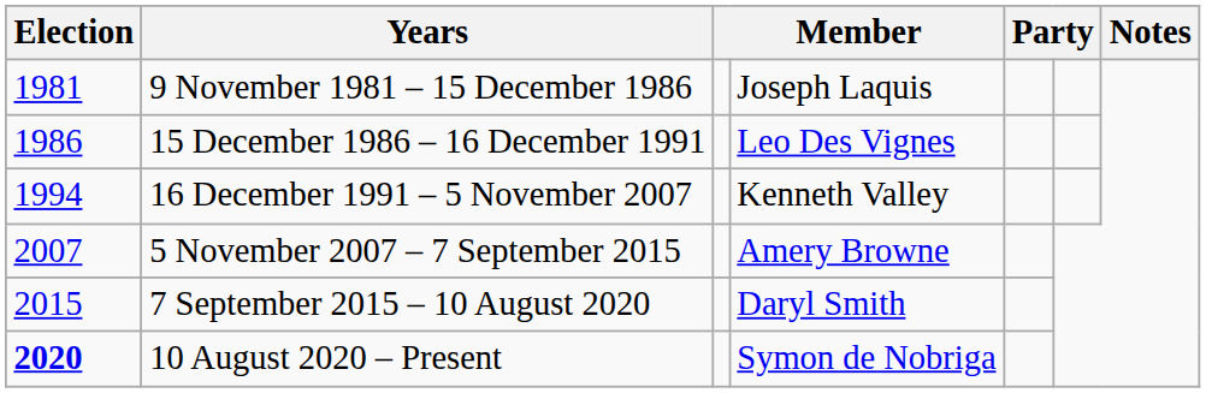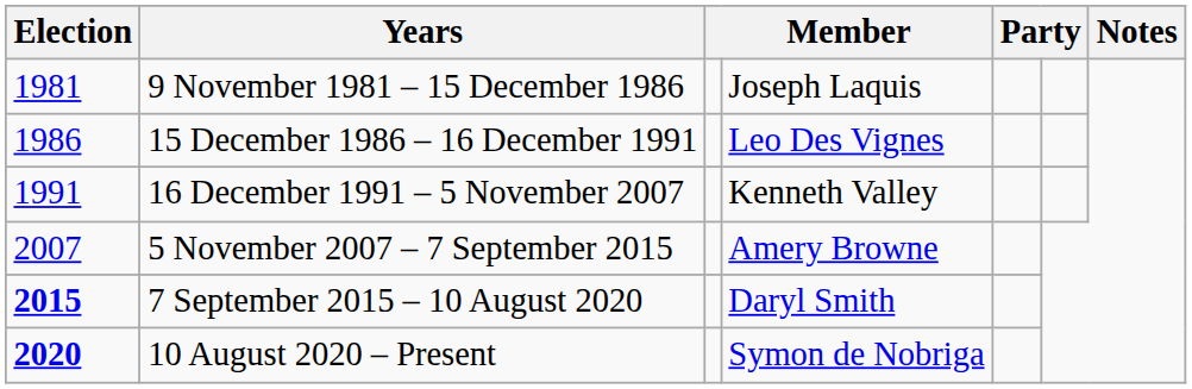 <table class="wikitable sortable">
 <tr>
 <th>Election</th>
 <th>Years</th>
 <th colspan="2">Member</th>
 <th colspan="2">Party</th>
 <th>Notes</th>
 </tr>
 <tr>
 <td><a href='#'>1981</a></td>
 <td>9 November 1981 – 15 December 1986</td>
 <td></td>
 <td>Joseph Laquis</td>
 <td></td>
 <td></td>
 </tr>
 <tr>
 <td><a href='#'>1986</a></td>
 <td>15 December 1986 – 16 December 1991</td>
 <td></td>
 <td><a href='#'>Leo Des Vignes</a></td>
 <td></td>
 <td></td>
 </tr>
 <tr>
-<td><a href='#'>1994</a></td>
+<td><a href='#'>1991</a></td>
 <td>16 December 1991 – 5 November 2007</td>
 <td></td>
 <td>Kenneth Valley</td>
 <td></td>
 <td></td>
 </tr>
 <tr>
 <td><a href='#'>2007</a></td>
 <td>5 November 2007 – 7 September 2015</td>
 <td></td>
 <td><a href='#'>Amery Browne</a></td>
 <td></td>
 </tr>
 <tr>
-<td><a href='#'>2015</a></td>
+<td><strong><a href='#'>2015</a></strong></td>
 <td>7 September 2015 – 10 August 2020</td>
 <td></td>
 <td><a href='#'>Daryl Smith</a></td>
 <td></td>
 </tr>
 <tr>
 <td><strong><a href='#'>2020</a></strong></td>
 <td>10 August 2020 – Present</td>
 <td></td>
 <td><a href='#'>Symon de Nobriga</a></td>
 <td></td>
 </tr>
 </table>
